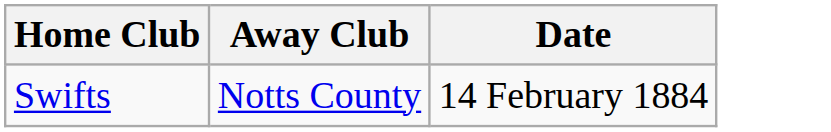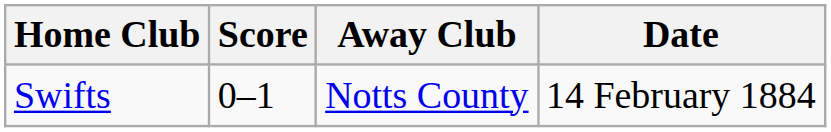 <table class="wikitable">
 <tr>
 <th>Home Club</th>
+<th>Score</th>
 <th>Away Club</th>
 <th>Date</th>
 </tr>
 <tr>
 <td><a href='#'>Swifts</a></td>
+<td>0–1</td>
 <td><a href='#'>Notts County</a></td>
 <td>14 February 1884</td>
 </tr>
 </table>
